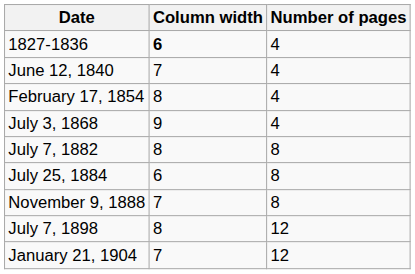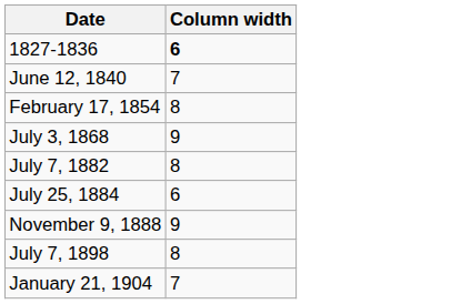 <table class="wikitable sortable">
 <tr>
 <th>Date</th>
 <th>Column width</th>
-<th>Number of pages</th>
 </tr>
 <tr>
 <td>1827-1836</td>
 <td><strong>6</strong></td>
-<td>4</td>
 </tr>
 <tr>
 <td>June 12, 1840</td>
 <td>7</td>
-<td>4</td>
 </tr>
 <tr>
 <td>February 17, 1854</td>
 <td>8</td>
-<td>4</td>
 </tr>
 <tr>
 <td>July 3, 1868</td>
 <td>9</td>
-<td>4</td>
 </tr>
 <tr>
 <td>July 7, 1882</td>
-<td>8</td>
 <td>8</td>
 </tr>
 <tr>
 <td>July 25, 1884</td>
 <td>6</td>
-<td>8</td>
 </tr>
 <tr>
 <td>November 9, 1888</td>
-<td>7</td>
-<td>8</td>
+<td>9</td>
 </tr>
 <tr>
 <td>July 7, 1898</td>
 <td>8</td>
-<td>12</td>
 </tr>
 <tr>
 <td>January 21, 1904</td>
 <td>7</td>
-<td>12</td>
 </tr>
 </table>
